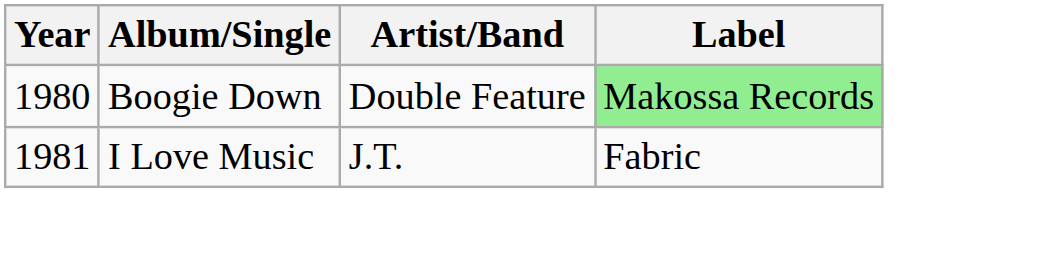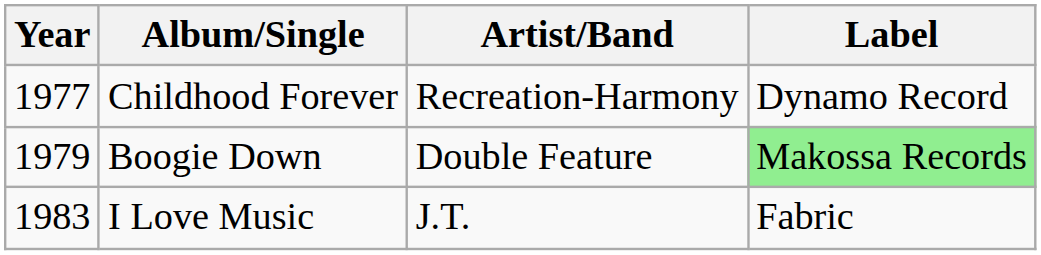 <table class="wikitable">
 <tr>
 <th>Year</th>
 <th>Album/Single</th>
 <th>Artist/Band</th>
 <th>Label</th>
 </tr>
 <tr>
-<td>1980</td>
+<td>1977</td>
+<td>Childhood Forever</td>
+<td>Recreation-Harmony</td>
+<td>Dynamo Record</td>
+</tr>
+<tr>
+<td>1979</td>
 <td>Boogie Down</td>
 <td>Double Feature</td>
 <td style="background: lightgreen;">Makossa Records</td>
 </tr>
 <tr>
-<td>1981</td>
+<td>1983</td>
 <td>I Love Music</td>
 <td>J.T.</td>
 <td>Fabric</td>
 </tr>
 </table>
